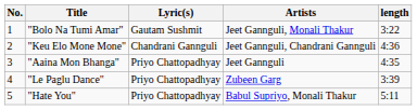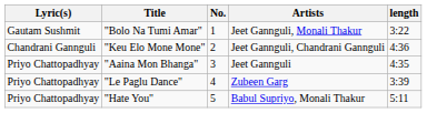 <table class="wikitable">
 <tr>
+<th>Lyric(s)</th>
+<th>Title</th>
 <th>No.</th>
-<th>Title</th>
-<th>Lyric(s)</th>
 <th>Artists</th>
 <th>length</th>
 </tr>
 <tr>
+<td>Gautam Sushmit</td>
+<td>"Bolo Na Tumi Amar"</td>
 <td>1</td>
-<td>"Bolo Na Tumi Amar"</td>
-<td>Gautam Sushmit</td>
 <td>Jeet Gannguli, <a href='#'>Monali Thakur</a></td>
 <td>3:22</td>
 </tr>
 <tr>
+<td>Chandrani Gannguli</td>
+<td>"Keu Elo Mone Mone"</td>
 <td>2</td>
-<td>"Keu Elo Mone Mone"</td>
-<td>Chandrani Gannguli</td>
 <td>Jeet Gannguli, Chandrani Gannguli</td>
 <td>4:36</td>
 </tr>
 <tr>
+<td>Priyo Chattopadhyay</td>
+<td>"Aaina Mon Bhanga"</td>
 <td>3</td>
-<td>"Aaina Mon Bhanga"</td>
-<td>Priyo Chattopadhyay</td>
 <td>Jeet Gannguli</td>
 <td>4:35</td>
 </tr>
 <tr>
+<td>Priyo Chattopadhyay</td>
+<td>"Le Paglu Dance"</td>
 <td>4</td>
-<td>"Le Paglu Dance"</td>
-<td>Priyo Chattopadhyay</td>
 <td><a href='#'>Zubeen Garg</a></td>
 <td>3:39</td>
 </tr>
 <tr>
+<td>Priyo Chattopadhyay</td>
+<td>"Hate You"</td>
 <td>5</td>
-<td>"Hate You"</td>
-<td>Priyo Chattopadhyay</td>
 <td><a href='#'>Babul Supriyo</a>, Monali Thakur</td>
 <td>5:11</td>
 </tr>
 </table>
